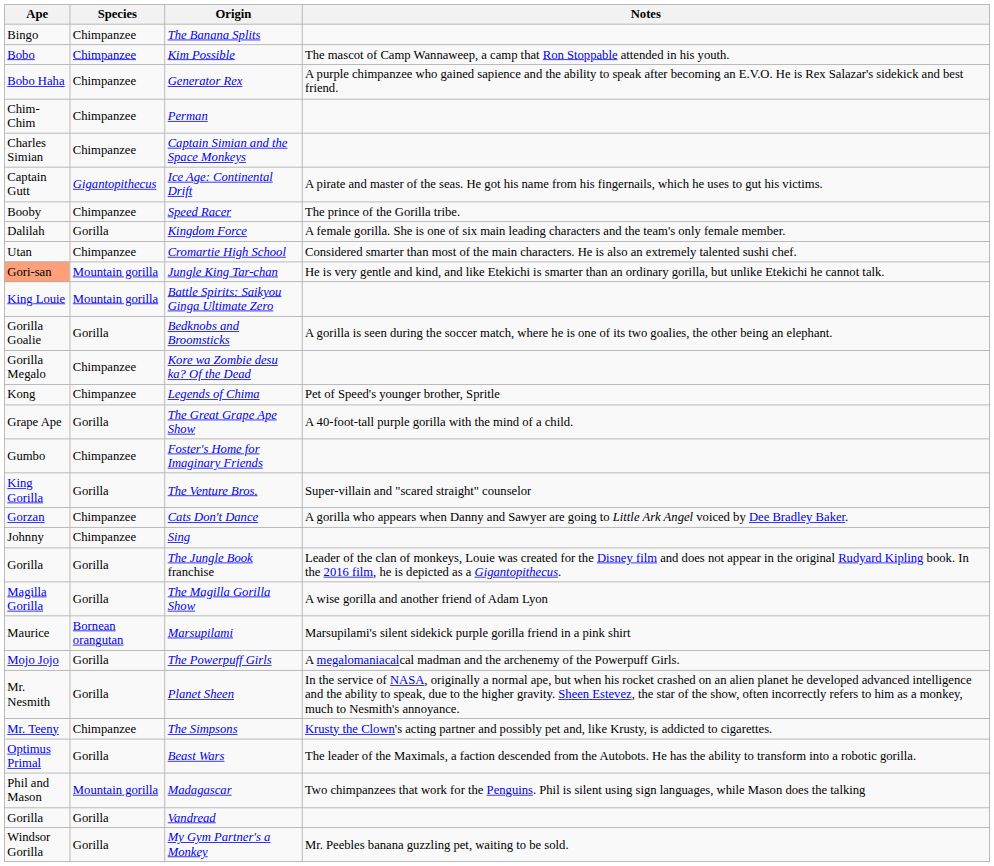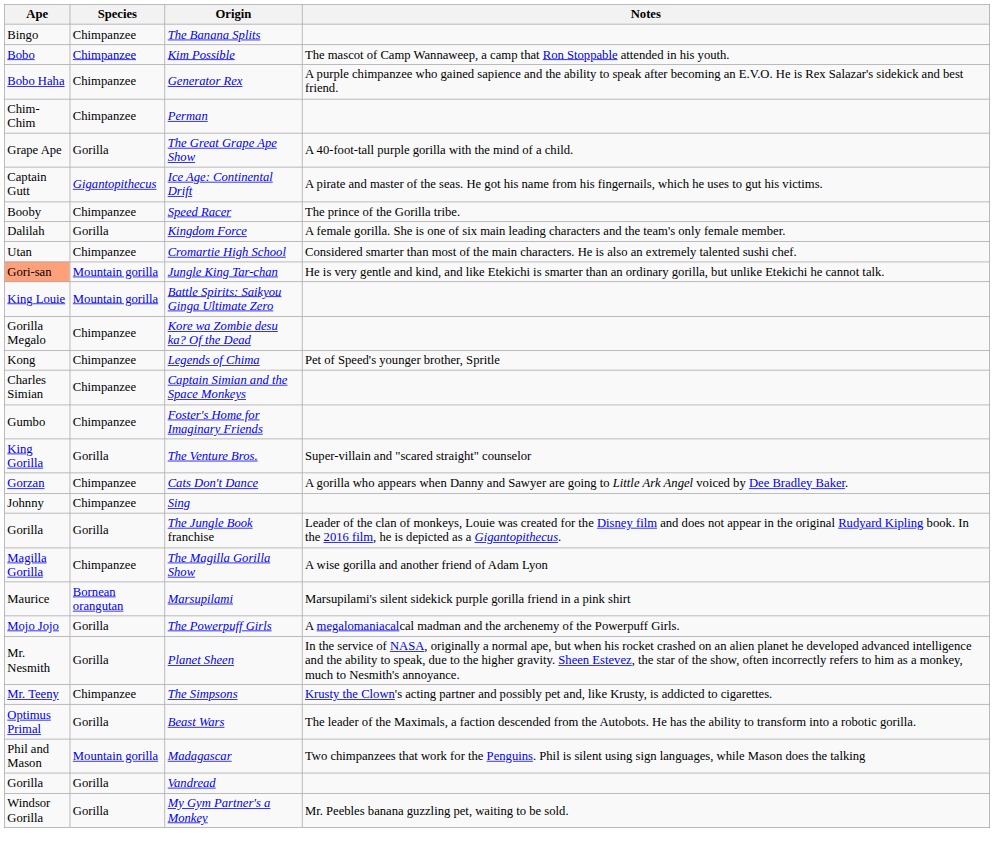 <table class="wikitable sortable">
 <tr>
 <th>Ape</th>
 <th>Species</th>
 <th>Origin</th>
 <th>Notes</th>
 </tr>
 <tr>
 <td>Bingo</td>
 <td>Chimpanzee</td>
 <td><em><a href='#'>The Banana Splits</a></em></td>
 <td></td>
 </tr>
 <tr>
 <td><a href='#'>Bobo</a></td>
 <td><a href='#'>Chimpanzee</a></td>
 <td><em><a href='#'>Kim Possible</a></em></td>
 <td>The mascot of Camp Wannaweep, a camp that <a href='#'>Ron Stoppable</a> attended in his youth.</td>
 </tr>
 <tr>
 <td><a href='#'>Bobo Haha</a></td>
 <td>Chimpanzee</td>
 <td><em><a href='#'>Generator Rex</a></em></td>
 <td>A purple chimpanzee who gained sapience and the ability to speak after becoming an E.V.O. He is Rex Salazar's sidekick and best friend.</td>
 </tr>
 <tr>
 <td>Chim-Chim</td>
 <td>Chimpanzee</td>
 <td><em><a href='#'>Perman</a></em></td>
 <td></td>
 </tr>
 <tr>
-<td>Charles Simian</td>
-<td>Chimpanzee</td>
-<td><em><a href='#'>Captain Simian and the Space Monkeys</a></em></td>
-<td></td>
+<td>Grape Ape</td>
+<td>Gorilla</td>
+<td><em><a href='#'>The Great Grape Ape Show</a></em></td>
+<td>A 40-foot-tall purple gorilla with the mind of a child.</td>
 </tr>
 <tr>
 <td>Captain Gutt</td>
 <td><em><a href='#'>Gigantopithecus</a></em></td>
 <td><em><a href='#'>Ice Age: Continental Drift</a></em></td>
 <td>A pirate and master of the seas. He got his name from his fingernails, which he uses to gut his victims.</td>
 </tr>
 <tr>
 <td>Booby</td>
 <td>Chimpanzee</td>
 <td><em><a href='#'>Speed Racer</a></em></td>
 <td>The prince of the Gorilla tribe.</td>
 </tr>
 <tr>
 <td>Dalilah</td>
 <td>Gorilla</td>
 <td><em><a href='#'>Kingdom Force</a></em></td>
 <td>A female gorilla. She is one of six main leading characters and the team's only female member.</td>
 </tr>
 <tr>
 <td>Utan</td>
 <td>Chimpanzee</td>
 <td><em><a href='#'>Cromartie High School</a></em></td>
 <td>Considered smarter than most of the main characters. He is also an extremely talented sushi chef.</td>
 </tr>
 <tr>
 <td style="background: lightsalmon;">Gori-san</td>
 <td><a href='#'>Mountain gorilla</a></td>
 <td><em><a href='#'>Jungle King Tar-chan</a></em></td>
 <td>He is very gentle and kind, and like Etekichi is smarter than an ordinary gorilla, but unlike Etekichi he cannot talk.</td>
 </tr>
 <tr>
 <td><a href='#'>King Louie</a></td>
 <td><a href='#'>Mountain gorilla</a></td>
 <td><em><a href='#'>Battle Spirits: Saikyou Ginga Ultimate Zero</a></em></td>
 <td></td>
 </tr>
 <tr>
-<td>Gorilla Goalie</td>
-<td>Gorilla</td>
-<td><em><a href='#'>Bedknobs and Broomsticks</a></em></td>
-<td>A gorilla is seen during the soccer match, where he is one of its two goalies, the other being an elephant.</td>
-</tr>
-<tr>
 <td>Gorilla Megalo</td>
 <td>Chimpanzee</td>
 <td><em><a href='#'>Kore wa Zombie desu ka? Of the Dead</a></em></td>
 <td></td>
 </tr>
 <tr>
 <td>Kong</td>
 <td>Chimpanzee</td>
 <td><em><a href='#'>Legends of Chima</a></em></td>
 <td>Pet of Speed's younger brother, Spritle</td>
 </tr>
 <tr>
-<td>Grape Ape</td>
-<td>Gorilla</td>
-<td><em><a href='#'>The Great Grape Ape Show</a></em></td>
-<td>A 40-foot-tall purple gorilla with the mind of a child.</td>
+<td>Charles Simian</td>
+<td>Chimpanzee</td>
+<td><em><a href='#'>Captain Simian and the Space Monkeys</a></em></td>
+<td></td>
 </tr>
 <tr>
 <td>Gumbo</td>
 <td>Chimpanzee</td>
 <td><em><a href='#'>Foster's Home for Imaginary Friends</a></em></td>
 </tr>
 <tr>
 <td><a href='#'>King Gorilla</a></td>
 <td>Gorilla</td>
 <td><em><a href='#'>The Venture Bros.</a></em></td>
 <td>Super-villain and "scared straight" counselor</td>
 </tr>
 <tr>
 <td><a href='#'>Gorzan</a></td>
 <td>Chimpanzee</td>
 <td><em><a href='#'>Cats Don't Dance</a></em></td>
 <td>A gorilla who appears when Danny and Sawyer are going to <em>Little Ark Angel</em> voiced by <a href='#'>Dee Bradley Baker</a>.</td>
 </tr>
 <tr>
 <td>Johnny</td>
 <td>Chimpanzee</td>
 <td><em><a href='#'>Sing</a></em></td>
 </tr>
 <tr>
 <td>Gorilla</td>
 <td>Gorilla</td>
 <td><em><a href='#'>The Jungle Book</a></em> franchise</td>
 <td>Leader of the clan of monkeys, Louie was created for the <a href='#'>Disney film</a> and does not appear in the original <a href='#'>Rudyard Kipling</a> book. In the <a href='#'>2016 film</a>, he is depicted as a <em><a href='#'>Gigantopithecus</a></em>.</td>
 </tr>
 <tr>
 <td><a href='#'>Magilla Gorilla</a></td>
-<td>Gorilla</td>
+<td>Chimpanzee</td>
 <td><em><a href='#'>The Magilla Gorilla Show</a></em></td>
 <td>A wise gorilla and another friend of Adam Lyon</td>
 </tr>
 <tr>
 <td>Maurice</td>
 <td><a href='#'>Bornean orangutan</a></td>
 <td><em><a href='#'>Marsupilami</a></em></td>
 <td>Marsupilami's silent sidekick purple gorilla friend in a pink shirt</td>
 </tr>
 <tr>
 <td><a href='#'>Mojo Jojo</a></td>
 <td>Gorilla</td>
 <td><em><a href='#'>The Powerpuff Girls</a></em></td>
 <td>A <a href='#'>megalomaniacal</a>cal madman and the archenemy of the Powerpuff Girls.</td>
 </tr>
 <tr>
 <td>Mr. Nesmith</td>
 <td>Gorilla</td>
 <td><em><a href='#'>Planet Sheen</a></em></td>
 <td>In the service of <a href='#'>NASA</a>, originally a normal ape, but when his rocket crashed on an alien planet he developed advanced intelligence and the ability to speak, due to the higher gravity. <a href='#'>Sheen Estevez</a>, the star of the show, often incorrectly refers to him as a monkey, much to Nesmith's annoyance.</td>
 </tr>
 <tr>
 <td><a href='#'>Mr. Teeny</a></td>
 <td>Chimpanzee</td>
 <td><em><a href='#'>The Simpsons</a></em></td>
 <td><a href='#'>Krusty the Clown</a>'s acting partner and possibly pet and, like Krusty, is addicted to cigarettes.</td>
 </tr>
 <tr>
 <td><a href='#'>Optimus Primal</a></td>
 <td>Gorilla</td>
 <td><em><a href='#'>Beast Wars</a></em></td>
 <td>The leader of the Maximals, a faction descended from the Autobots. He has the ability to transform into a robotic gorilla.</td>
 </tr>
 <tr>
 <td>Phil and Mason</td>
 <td><a href='#'>Mountain gorilla</a></td>
 <td><em><a href='#'>Madagascar</a></em></td>
 <td>Two chimpanzees that work for the <a href='#'>Penguins</a>. Phil is silent using sign languages, while Mason does the talking</td>
 </tr>
 <tr>
 <td>Gorilla</td>
 <td>Gorilla</td>
 <td><em><a href='#'>Vandread</a></em></td>
 <td></td>
 </tr>
 <tr>
 <td>Windsor Gorilla</td>
 <td>Gorilla</td>
 <td><em><a href='#'>My Gym Partner's a Monkey</a></em></td>
 <td>Mr. Peebles banana guzzling pet, waiting to be sold.</td>
 </tr>
 </table>
